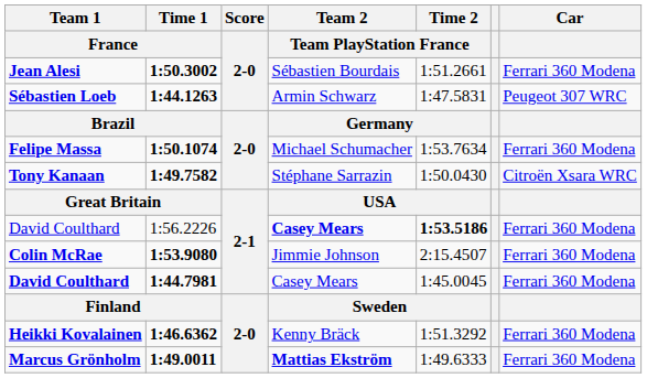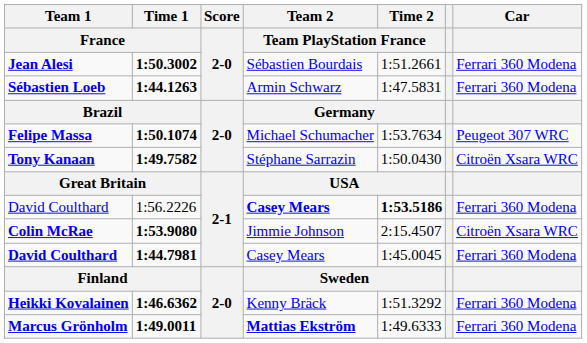 <table class="wikitable">
 <tr>
 <th>Team 1</th>
 <th>Time 1</th>
 <th>Score</th>
 <th>Team 2</th>
 <th>Time 2</th>
 <th></th>
 <th>Car</th>
 </tr>
 <tr>
 <th colspan=2> <strong>France</strong></th>
 <th rowspan=3>2-0</th>
 <th colspan=2> Team PlayStation France</th>
 <th></th>
 <th></th>
 </tr>
 <tr>
 <td><strong><a href='#'>Jean Alesi</a></strong></td>
 <td><strong>1:50.3002</strong></td>
 <td><a href='#'>Sébastien Bourdais</a></td>
 <td>1:51.2661</td>
 <th></th>
 <td><a href='#'>Ferrari 360 Modena</a></td>
 </tr>
 <tr>
 <td><strong><a href='#'>Sébastien Loeb</a></strong></td>
 <td><strong>1:44.1263</strong></td>
 <td><a href='#'>Armin Schwarz</a></td>
 <td>1:47.5831</td>
 <th></th>
-<td><a href='#'>Peugeot 307 WRC</a></td>
+<td><a href='#'>Ferrari 360 Modena</a></td>
 </tr>
 <tr>
 <th colspan=2> <strong>Brazil</strong></th>
 <th rowspan=3>2-0</th>
 <th colspan=2> Germany</th>
 <th></th>
 <th></th>
 </tr>
 <tr>
 <td><strong><a href='#'>Felipe Massa</a></strong></td>
 <td><strong>1:50.1074</strong></td>
 <td><a href='#'>Michael Schumacher</a></td>
 <td>1:53.7634</td>
 <th></th>
-<td><a href='#'>Ferrari 360 Modena</a></td>
+<td><a href='#'>Peugeot 307 WRC</a></td>
 </tr>
 <tr>
 <td><strong><a href='#'>Tony Kanaan</a></strong></td>
 <td><strong>1:49.7582</strong></td>
 <td><a href='#'>Stéphane Sarrazin</a></td>
 <td>1:50.0430</td>
 <th></th>
 <td><a href='#'>Citroën Xsara WRC</a></td>
 </tr>
 <tr>
 <th colspan=2> <strong>Great Britain</strong></th>
 <th rowspan=4>2-1</th>
 <th colspan=2> USA</th>
 <th></th>
 <th></th>
 </tr>
 <tr>
 <td><a href='#'>David Coulthard</a></td>
 <td>1:56.2226</td>
 <td><strong><a href='#'>Casey Mears</a></strong></td>
 <td><strong>1:53.5186</strong></td>
 <th></th>
 <td><a href='#'>Ferrari 360 Modena</a></td>
 </tr>
 <tr>
 <td><strong><a href='#'>Colin McRae</a></strong></td>
 <td><strong>1:53.9080</strong></td>
 <td><a href='#'>Jimmie Johnson</a></td>
 <td>2:15.4507</td>
 <th></th>
-<td><a href='#'>Ferrari 360 Modena</a></td>
+<td><a href='#'>Citroën Xsara WRC</a></td>
 </tr>
 <tr>
 <td><strong><a href='#'>David Coulthard</a></strong></td>
 <td><strong>1:44.7981</strong></td>
 <td><a href='#'>Casey Mears</a></td>
 <td>1:45.0045</td>
 <th></th>
 <td><a href='#'>Ferrari 360 Modena</a></td>
 </tr>
 <tr>
 <th colspan=2> <strong>Finland</strong></th>
 <th rowspan=3>2-0</th>
 <th colspan=2> Sweden</th>
 <th></th>
 <th></th>
 </tr>
 <tr>
 <td><strong><a href='#'>Heikki Kovalainen</a></strong></td>
 <td><strong>1:46.6362</strong></td>
 <td><a href='#'>Kenny Bräck</a></td>
 <td>1:51.3292</td>
 <th></th>
 <td><a href='#'>Ferrari 360 Modena</a></td>
 </tr>
 <tr>
 <td><strong><a href='#'>Marcus Grönholm</a></strong></td>
 <td><strong>1:49.0011</strong></td>
 <td><strong><a href='#'>Mattias Ekström</a></strong></td>
 <td>1:49.6333</td>
 <th></th>
 <td><a href='#'>Ferrari 360 Modena</a></td>
 </tr>
 </table>
